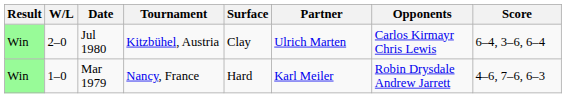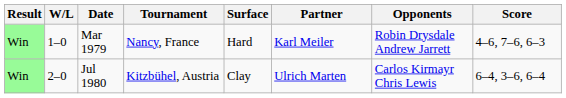 <table class="sortable wikitable">
 <tr>
 <th style="width:35px">Result</th>
 <th style="width:35px" class="unsortable">W/L</th>
 <th style="width:50px">Date</th>
 <th style="width:120px">Tournament</th>
 <th style="width:50px">Surface</th>
 <th style="width:120px">Partner</th>
 <th style="width:120px">Opponents</th>
 <th style="width:105px" class="unsortable">Score</th>
 </tr>
 <tr>
 <td style="background:#98fb98;">Win</td>
+<td>1–0</td>
+<td>Mar 1979</td>
+<td><a href='#'>Nancy</a>, France</td>
+<td>Hard</td>
+<td> <a href='#'>Karl Meiler</a></td>
+<td> <a href='#'>Robin Drysdale</a> <br>  <a href='#'>Andrew Jarrett</a></td>
+<td>4–6, 7–6, 6–3</td>
+</tr>
+<tr>
+<td style="background:#98fb98;">Win</td>
 <td>2–0</td>
 <td>Jul 1980</td>
 <td><a href='#'>Kitzbühel</a>, Austria</td>
 <td>Clay</td>
 <td> <a href='#'>Ulrich Marten</a></td>
 <td> <a href='#'>Carlos Kirmayr</a><br> <a href='#'>Chris Lewis</a></td>
 <td>6–4, 3–6, 6–4</td>
 </tr>
-<tr>
-<td style="background:#98fb98;">Win</td>
-<td>1–0</td>
-<td>Mar 1979</td>
-<td><a href='#'>Nancy</a>, France</td>
-<td>Hard</td>
-<td> <a href='#'>Karl Meiler</a></td>
-<td> <a href='#'>Robin Drysdale</a> <br>  <a href='#'>Andrew Jarrett</a></td>
-<td>4–6, 7–6, 6–3</td>
-</tr>
 </table>
